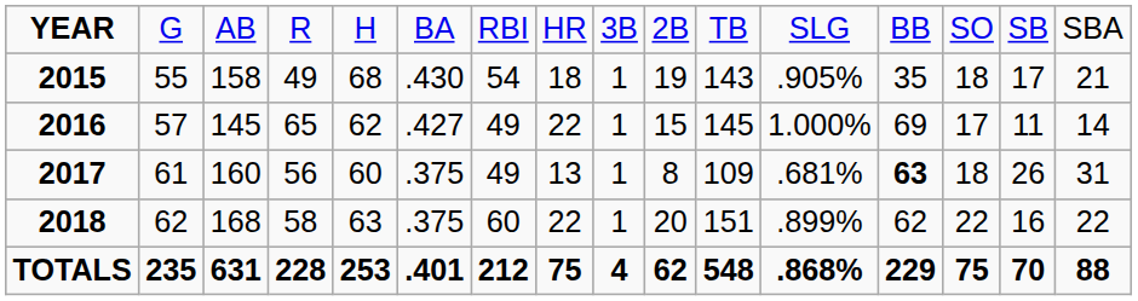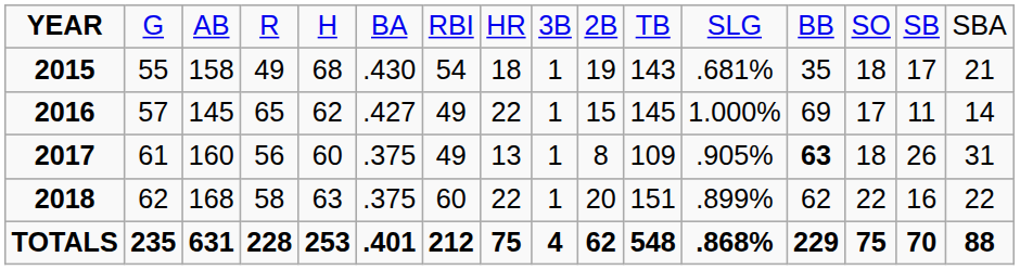 <table class="wikitable">
 <tr align=center>
 <td><strong>YEAR</strong></td>
 <td><a href='#'>G</a></td>
 <td><a href='#'>AB</a></td>
 <td><a href='#'>R</a></td>
 <td><a href='#'>H</a></td>
 <td><a href='#'>BA</a></td>
 <td><a href='#'>RBI</a></td>
 <td><a href='#'>HR</a></td>
 <td><a href='#'>3B</a></td>
 <td><a href='#'>2B</a></td>
 <td><a href='#'>TB</a></td>
 <td><a href='#'>SLG</a></td>
 <td><a href='#'>BB</a></td>
 <td><a href='#'>SO</a></td>
 <td><a href='#'>SB</a></td>
 <td>SBA</td>
 </tr>
 <tr align=center>
 <td><strong>2015</strong></td>
 <td>55</td>
 <td>158</td>
 <td>49</td>
 <td>68</td>
 <td>.430</td>
 <td>54</td>
 <td>18</td>
 <td>1</td>
 <td>19</td>
 <td>143</td>
-<td>.905%</td>
+<td>.681%</td>
 <td>35</td>
 <td>18</td>
 <td>17</td>
 <td>21</td>
 </tr>
 <tr align=center>
 <td><strong>2016</strong></td>
 <td>57</td>
 <td>145</td>
 <td>65</td>
 <td>62</td>
 <td>.427</td>
 <td>49</td>
 <td>22</td>
 <td>1</td>
 <td>15</td>
 <td>145</td>
 <td>1.000%</td>
 <td>69</td>
 <td>17</td>
 <td>11</td>
 <td>14</td>
 </tr>
 <tr align=center>
 <td><strong>2017</strong></td>
 <td>61</td>
 <td>160</td>
 <td>56</td>
 <td>60</td>
 <td>.375</td>
 <td>49</td>
 <td>13</td>
 <td>1</td>
 <td>8</td>
 <td>109</td>
-<td>.681%</td>
+<td>.905%</td>
 <td><strong>63</strong></td>
 <td>18</td>
 <td>26</td>
 <td>31</td>
 </tr>
 <tr align=center>
 <td><strong>2018</strong></td>
 <td>62</td>
 <td>168</td>
 <td>58</td>
 <td>63</td>
 <td>.375</td>
 <td>60</td>
 <td>22</td>
 <td>1</td>
 <td>20</td>
 <td>151</td>
 <td>.899%</td>
 <td>62</td>
 <td>22</td>
 <td>16</td>
 <td>22</td>
 </tr>
 <tr align=center>
 <td><strong>TOTALS</strong></td>
 <td><strong>235</strong></td>
 <td><strong>631</strong></td>
 <td><strong>228</strong></td>
 <td><strong>253</strong></td>
 <td><strong>.401</strong></td>
 <td><strong>212</strong></td>
 <td><strong>75</strong></td>
 <td><strong>4</strong></td>
 <td><strong>62</strong></td>
 <td><strong>548</strong></td>
 <td><strong>.868%</strong></td>
 <td><strong>229</strong></td>
 <td><strong>75</strong></td>
 <td><strong>70</strong></td>
 <td><strong>88</strong></td>
 </tr>
 </table>
